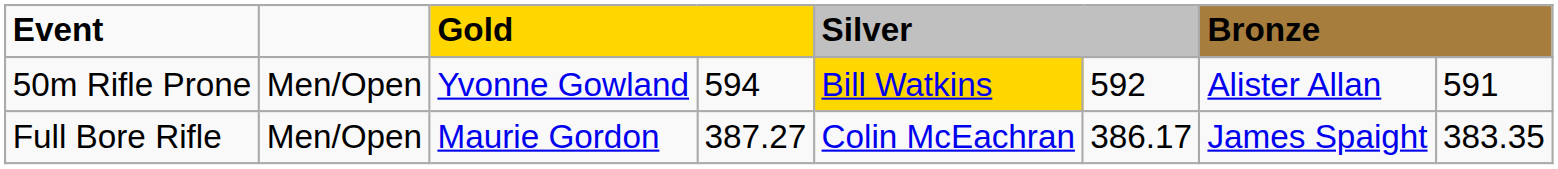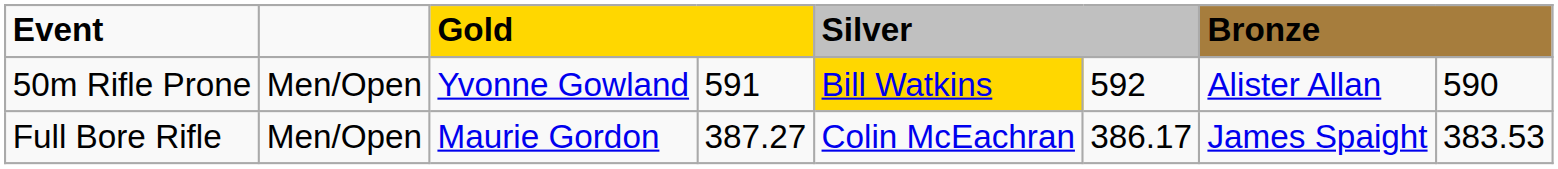 <table class="wikitable">
 <tr>
 <td><strong>Event</strong></td>
 <td></td>
 <td !align="center" bgcolor="gold" colspan="2"><strong>Gold</strong></td>
 <td !align="center" bgcolor="silver" colspan="2"><strong>Silver</strong></td>
 <td !align="center" bgcolor="#a67d3d" colspan="2"><strong>Bronze</strong></td>
 </tr>
 <tr>
 <td>50m Rifle Prone</td>
 <td>Men/Open</td>
 <td> <a href='#'>Yvonne Gowland</a></td>
-<td>594</td>
+<td>591</td>
 <td style="background: gold;"> <a href='#'>Bill Watkins</a></td>
 <td>592</td>
 <td> <a href='#'>Alister Allan</a></td>
-<td>591</td>
+<td>590</td>
 </tr>
 <tr>
 <td>Full Bore Rifle</td>
 <td>Men/Open</td>
 <td> <a href='#'>Maurie Gordon</a></td>
 <td>387.27</td>
 <td> <a href='#'>Colin McEachran</a></td>
 <td>386.17</td>
 <td> <a href='#'>James Spaight</a></td>
-<td>383.35</td>
+<td>383.53</td>
 </tr>
 </table>
